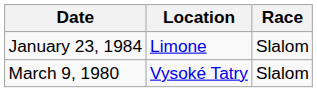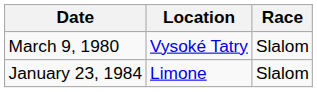 <table class="wikitable">
 <tr>
 <th>Date</th>
 <th>Location</th>
 <th>Race</th>
 </tr>
 <tr>
+<td>March 9, 1980</td>
+<td> <a href='#'>Vysoké Tatry</a></td>
+<td>Slalom</td>
+</tr>
+<tr>
 <td>January 23, 1984</td>
 <td> <a href='#'>Limone</a></td>
 <td>Slalom</td>
 </tr>
-<tr>
-<td>March 9, 1980</td>
-<td> <a href='#'>Vysoké Tatry</a></td>
-<td>Slalom</td>
-</tr>
 </table>
